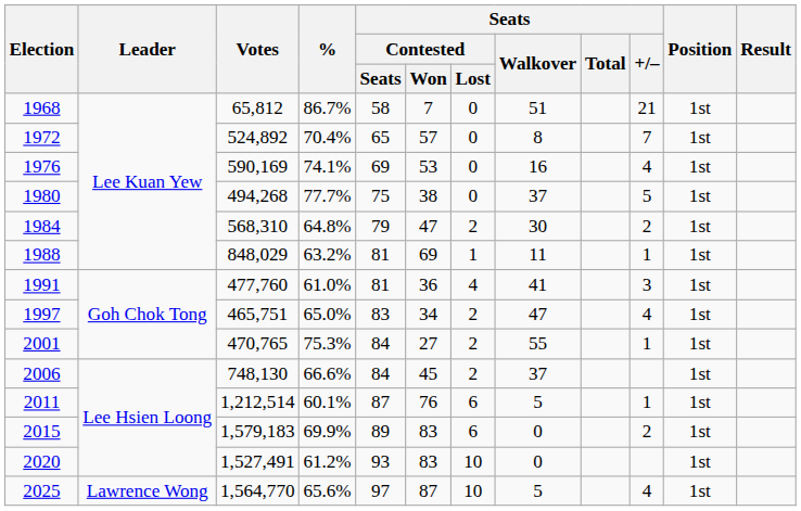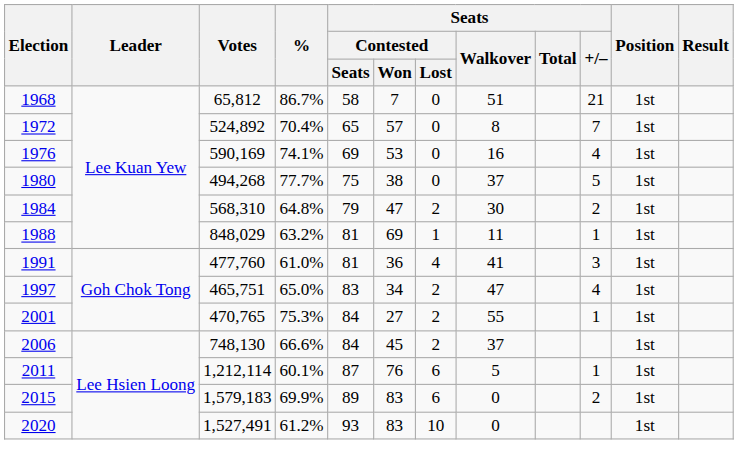 <table class=wikitable style="text-align: center;">
 <tr>
 <th rowspan=3>Election</th>
 <th rowspan=3>Leader</th>
 <th rowspan=3>Votes</th>
 <th rowspan=3>%</th>
 <th colspan=6>Seats</th>
 <th rowspan=3>Position</th>
 <th rowspan=3>Result</th>
 </tr>
 <tr>
 <th colspan=3>Contested</th>
 <th rowspan=2>Walkover</th>
 <th rowspan=2>Total</th>
 <th rowspan=2>+/–</th>
 </tr>
 <tr>
 <th>Seats</th>
 <th>Won</th>
 <th>Lost</th>
 </tr>
 <tr>
 <td><a href='#'>1968</a></td>
 <td rowspan=6><a href='#'>Lee Kuan Yew</a></td>
 <td>65,812</td>
 <td>86.7%</td>
 <td>58</td>
 <td>7</td>
 <td>0</td>
 <td>51</td>
 <td></td>
 <td> 21</td>
 <td> 1st</td>
 <td></td>
 </tr>
 <tr>
 <td><a href='#'>1972</a></td>
 <td>524,892</td>
 <td>70.4%</td>
 <td>65</td>
 <td>57</td>
 <td>0</td>
 <td>8</td>
 <td></td>
 <td> 7</td>
 <td> 1st</td>
 <td></td>
 </tr>
 <tr>
 <td><a href='#'>1976</a></td>
 <td>590,169</td>
 <td>74.1%</td>
 <td>69</td>
 <td>53</td>
 <td>0</td>
 <td>16</td>
 <td></td>
 <td> 4</td>
 <td> 1st</td>
 <td></td>
 </tr>
 <tr>
 <td><a href='#'>1980</a></td>
 <td>494,268</td>
 <td>77.7%</td>
 <td>75</td>
 <td>38</td>
 <td>0</td>
 <td>37</td>
 <td></td>
 <td> 5</td>
 <td> 1st</td>
 <td></td>
 </tr>
 <tr>
 <td><a href='#'>1984</a></td>
 <td>568,310</td>
 <td>64.8%</td>
 <td>79</td>
 <td>47</td>
 <td>2</td>
 <td>30</td>
 <td></td>
 <td> 2</td>
 <td> 1st</td>
 <td></td>
 </tr>
 <tr>
 <td><a href='#'>1988</a></td>
 <td>848,029</td>
 <td>63.2%</td>
 <td>81</td>
 <td>69</td>
 <td>1</td>
 <td>11</td>
 <td></td>
 <td> 1</td>
 <td> 1st</td>
 <td></td>
 </tr>
 <tr>
 <td><a href='#'>1991</a></td>
 <td rowspan=3><a href='#'>Goh Chok Tong</a></td>
 <td>477,760</td>
 <td>61.0%</td>
 <td>81</td>
 <td>36</td>
 <td>4</td>
 <td>41</td>
 <td></td>
 <td> 3</td>
 <td> 1st</td>
 <td></td>
 </tr>
 <tr>
 <td><a href='#'>1997</a></td>
 <td>465,751</td>
 <td>65.0%</td>
 <td>83</td>
 <td>34</td>
 <td>2</td>
 <td>47</td>
 <td></td>
 <td> 4</td>
 <td> 1st</td>
 <td></td>
 </tr>
 <tr>
 <td><a href='#'>2001</a></td>
 <td>470,765</td>
 <td>75.3%</td>
 <td>84</td>
 <td>27</td>
 <td>2</td>
 <td>55</td>
 <td></td>
 <td> 1</td>
 <td> 1st</td>
 <td></td>
 </tr>
 <tr>
 <td><a href='#'>2006</a></td>
 <td rowspan=4><a href='#'>Lee Hsien Loong</a></td>
 <td>748,130</td>
 <td>66.6%</td>
 <td>84</td>
 <td>45</td>
 <td>2</td>
 <td>37</td>
 <td></td>
 <td></td>
 <td> 1st</td>
 <td></td>
 </tr>
 <tr>
 <td><a href='#'>2011</a></td>
-<td>1,212,514</td>
+<td>1,212,114</td>
 <td>60.1%</td>
 <td>87</td>
 <td>76</td>
 <td>6</td>
 <td>5</td>
 <td></td>
 <td> 1</td>
 <td> 1st</td>
 <td></td>
 </tr>
 <tr>
 <td><a href='#'>2015</a></td>
 <td>1,579,183</td>
 <td>69.9%</td>
 <td>89</td>
 <td>83</td>
 <td>6</td>
 <td>0</td>
 <td></td>
 <td> 2</td>
 <td> 1st</td>
 <td></td>
 </tr>
 <tr>
 <td><a href='#'>2020</a></td>
 <td>1,527,491</td>
 <td>61.2%</td>
 <td>93</td>
 <td>83</td>
 <td>10</td>
 <td>0</td>
 <td></td>
 <td></td>
 <td> 1st</td>
 <td></td>
 </tr>
-<tr>
-<td><a href='#'>2025</a></td>
-<td><a href='#'>Lawrence Wong</a></td>
-<td>1,564,770</td>
-<td>65.6%</td>
-<td>97</td>
-<td>87</td>
-<td>10</td>
-<td>5</td>
-<td></td>
-<td> 4</td>
-<td> 1st</td>
-<td></td>
-</tr>
 </table>
